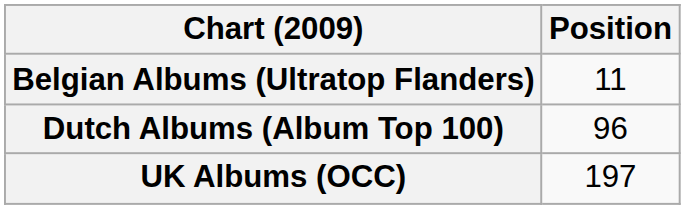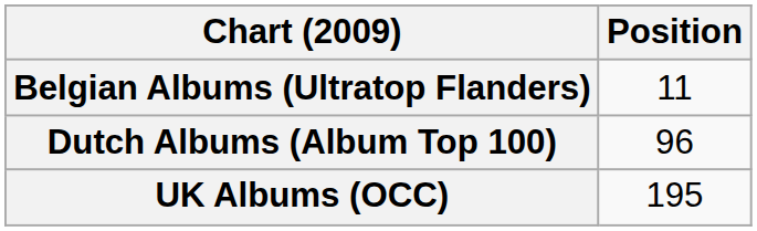 <table class="wikitable sortable plainrowheaders" style="text-align:center">
 <tr>
 <th scope="col">Chart (2009)</th>
 <th scope="col">Position</th>
 </tr>
 <tr>
 <th scope="row">Belgian Albums (Ultratop Flanders)</th>
 <td>11</td>
 </tr>
 <tr>
 <th scope="row">Dutch Albums (Album Top 100)</th>
 <td>96</td>
 </tr>
 <tr>
 <th scope="row">UK Albums (OCC)</th>
-<td>197</td>
+<td>195</td>
 </tr>
 </table>
